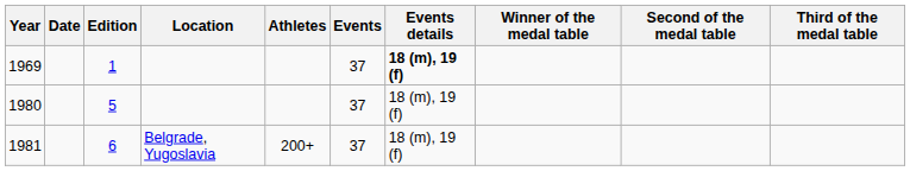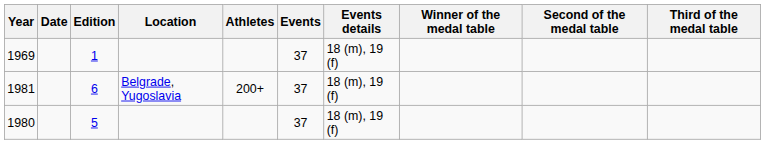 <table class="wikitable" style=font-size:89%;>
 <tr>
 <th>Year</th>
 <th>Date</th>
 <th>Edition</th>
 <th>Location</th>
 <th>Athletes</th>
 <th>Events</th>
 <th>Events details</th>
 <th>Winner of the medal table</th>
 <th>Second of the medal table</th>
 <th>Third of the medal table</th>
 </tr>
 <tr>
 <td>1969</td>
 <td></td>
 <td align=center><a href='#'>1</a></td>
 <td></td>
 <td align=center></td>
 <td align=center>37</td>
-<td><strong>18 (m), 19 (f)</strong></td>
-<td></td>
-<td></td>
-<td></td>
-</tr>
-<tr>
-<td>1980</td>
-<td></td>
-<td align=center><a href='#'>5</a></td>
-<td></td>
-<td align=center></td>
-<td align=center>37</td>
 <td>18 (m), 19 (f)</td>
 <td></td>
 <td></td>
 <td></td>
 </tr>
 <tr>
 <td>1981</td>
 <td></td>
 <td align=center><a href='#'>6</a></td>
 <td><a href='#'>Belgrade</a>, <a href='#'>Yugoslavia</a></td>
 <td align=center>200+</td>
 <td align=center>37</td>
 <td>18 (m), 19 (f)</td>
 <td></td>
 <td></td>
 <td></td>
 </tr>
+<tr>
+<td>1980</td>
+<td></td>
+<td align=center><a href='#'>5</a></td>
+<td></td>
+<td align=center></td>
+<td align=center>37</td>
+<td>18 (m), 19 (f)</td>
+<td></td>
+<td></td>
+<td></td>
+</tr>
 </table>
